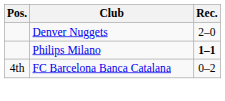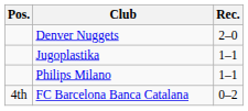 <table class="wikitable" style="text-align:center">
 <tr>
 <th width=25>Pos.</th>
 <th width=220>Club</th>
 <th width=25>Rec.</th>
 </tr>
 <tr>
 <td></td>
 <td align=left> <a href='#'>Denver Nuggets</a></td>
 <td>2–0</td>
 </tr>
 <tr>
 <td></td>
+<td align=left> <a href='#'>Jugoplastika</a></td>
+<td>1–1</td>
+</tr>
+<tr>
+<td></td>
 <td align=left> <a href='#'>Philips Milano</a></td>
-<td><strong>1–1</strong></td>
+<td>1–1</td>
 </tr>
 <tr>
 <td>4th</td>
 <td align=left> <a href='#'>FC Barcelona Banca Catalana</a></td>
 <td>0–2</td>
 </tr>
 </table>
